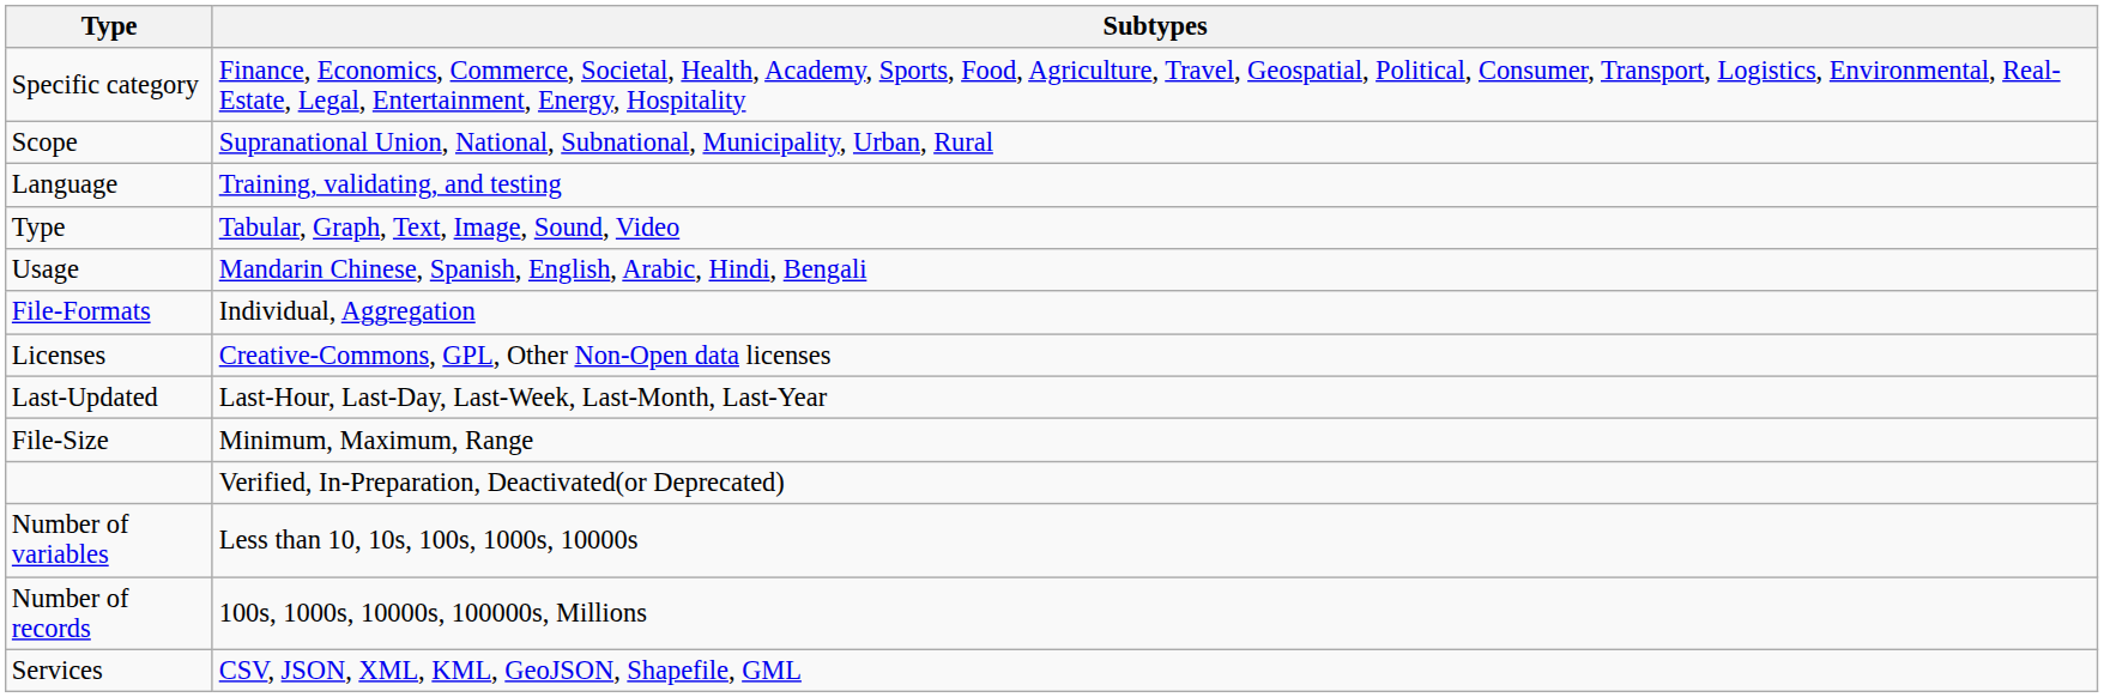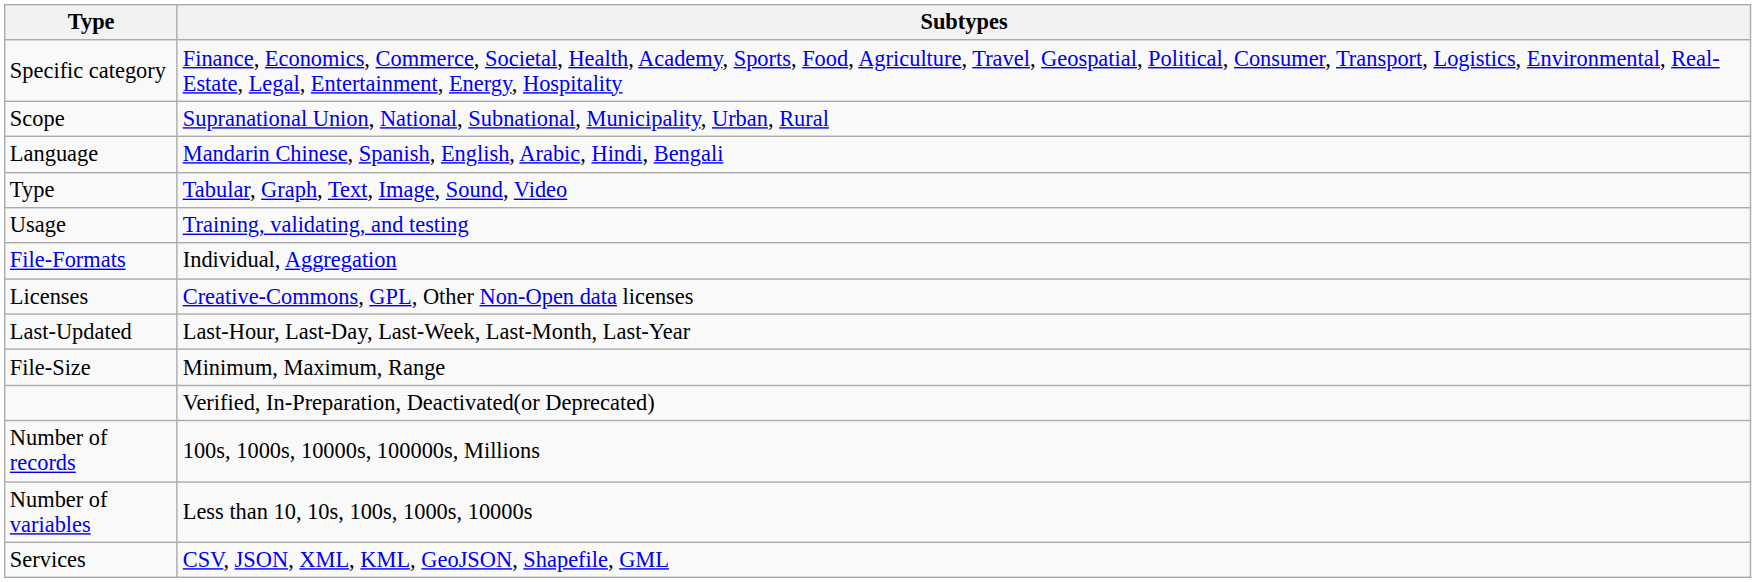 <table class="wikitable">
 <tr>
 <th>Type</th>
 <th>Subtypes</th>
 </tr>
 <tr>
 <td>Specific category</td>
 <td><a href='#'>Finance</a>, <a href='#'>Economics</a>, <a href='#'>Commerce</a>, <a href='#'>Societal</a>, <a href='#'>Health</a>, <a href='#'>Academy</a>, <a href='#'>Sports</a>, <a href='#'>Food</a>, <a href='#'>Agriculture</a>, <a href='#'>Travel</a>, <a href='#'>Geospatial</a>, <a href='#'>Political</a>, <a href='#'>Consumer</a>, <a href='#'>Transport</a>,  <a href='#'>Logistics</a>, <a href='#'>Environmental</a>, <a href='#'>Real-Estate</a>, <a href='#'>Legal</a>, <a href='#'>Entertainment</a>, <a href='#'>Energy</a>, <a href='#'>Hospitality</a></td>
 </tr>
 <tr>
 <td>Scope</td>
 <td><a href='#'>Supranational Union</a>, <a href='#'>National</a>, <a href='#'>Subnational</a>, <a href='#'>Municipality</a>, <a href='#'>Urban</a>, <a href='#'>Rural</a></td>
 </tr>
 <tr>
 <td>Language</td>
-<td><a href='#'>Training, validating, and testing</a></td>
+<td><a href='#'>Mandarin Chinese</a>, <a href='#'>Spanish</a>, <a href='#'>English</a>, <a href='#'>Arabic</a>, <a href='#'>Hindi</a>, <a href='#'>Bengali</a></td>
 </tr>
 <tr>
 <td>Type</td>
 <td><a href='#'>Tabular</a>, <a href='#'>Graph</a>, <a href='#'>Text</a>, <a href='#'>Image</a>, <a href='#'>Sound</a>, <a href='#'>Video</a></td>
 </tr>
 <tr>
 <td>Usage</td>
-<td><a href='#'>Mandarin Chinese</a>, <a href='#'>Spanish</a>, <a href='#'>English</a>, <a href='#'>Arabic</a>, <a href='#'>Hindi</a>, <a href='#'>Bengali</a></td>
+<td><a href='#'>Training, validating, and testing</a></td>
 </tr>
 <tr>
 <td><a href='#'>File-Formats</a></td>
 <td>Individual, <a href='#'>Aggregation</a></td>
 </tr>
 <tr>
 <td>Licenses</td>
 <td><a href='#'>Creative-Commons</a>, <a href='#'>GPL</a>, Other <a href='#'>Non-Open data</a> licenses</td>
 </tr>
 <tr>
 <td>Last-Updated</td>
 <td>Last-Hour, Last-Day, Last-Week, Last-Month, Last-Year</td>
 </tr>
 <tr>
 <td>File-Size</td>
 <td>Minimum, Maximum, Range</td>
 </tr>
 <tr>
 <td></td>
 <td>Verified, In-Preparation, Deactivated(or Deprecated)</td>
 </tr>
 <tr>
+<td>Number of <a href='#'>records</a></td>
+<td>100s, 1000s, 10000s, 100000s, Millions</td>
+</tr>
+<tr>
 <td>Number of <a href='#'>variables</a></td>
 <td>Less than 10, 10s, 100s, 1000s, 10000s</td>
-</tr>
-<tr>
-<td>Number of <a href='#'>records</a></td>
-<td>100s, 1000s, 10000s, 100000s, Millions</td>
 </tr>
 <tr>
 <td>Services</td>
 <td><a href='#'>CSV</a>, <a href='#'>JSON</a>, <a href='#'>XML</a>, <a href='#'>KML</a>, <a href='#'>GeoJSON</a>, <a href='#'>Shapefile</a>, <a href='#'>GML</a></td>
 </tr>
 </table>
